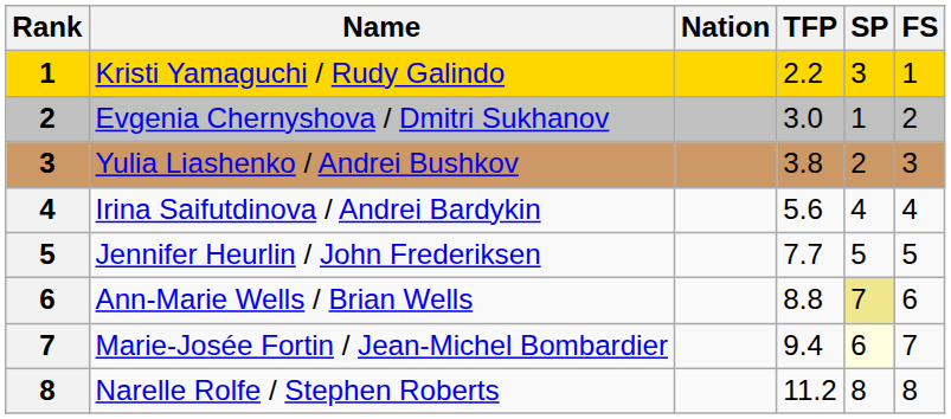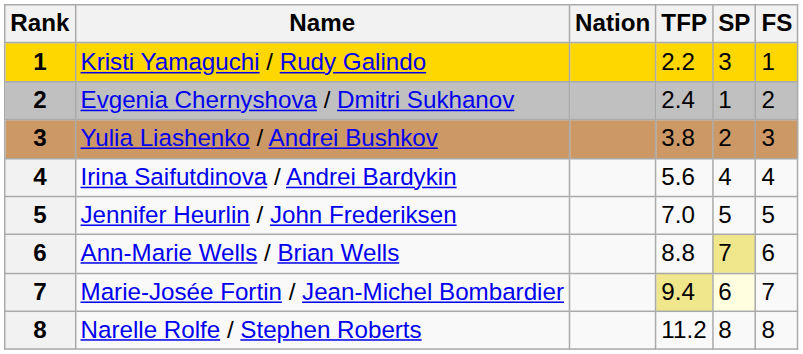 <table class="wikitable sortable">
 <tr>
 <th>Rank</th>
 <th>Name</th>
 <th>Nation</th>
 <th>TFP</th>
 <th>SP</th>
 <th>FS</th>
 </tr>
 <tr bgcolor=gold>
 <td align=center><strong>1</strong></td>
 <td><a href='#'>Kristi Yamaguchi</a> / <a href='#'>Rudy Galindo</a></td>
 <td></td>
 <td>2.2</td>
 <td>3</td>
 <td>1</td>
 </tr>
 <tr bgcolor=silver>
 <td align=center><strong>2</strong></td>
 <td><a href='#'>Evgenia Chernyshova</a> / <a href='#'>Dmitri Sukhanov</a></td>
 <td></td>
-<td>3.0</td>
+<td>2.4</td>
 <td>1</td>
 <td>2</td>
 </tr>
 <tr bgcolor=cc9966>
 <td align=center><strong>3</strong></td>
 <td><a href='#'>Yulia Liashenko</a> / <a href='#'>Andrei Bushkov</a></td>
 <td></td>
 <td>3.8</td>
 <td>2</td>
 <td>3</td>
 </tr>
 <tr>
 <th>4</th>
 <td><a href='#'>Irina Saifutdinova</a> / <a href='#'>Andrei Bardykin</a></td>
 <td></td>
 <td>5.6</td>
 <td>4</td>
 <td>4</td>
 </tr>
 <tr>
 <th>5</th>
 <td><a href='#'>Jennifer Heurlin</a> / <a href='#'>John Frederiksen</a></td>
 <td></td>
-<td>7.7</td>
+<td>7.0</td>
 <td>5</td>
 <td>5</td>
 </tr>
 <tr>
 <th>6</th>
 <td><a href='#'>Ann-Marie Wells</a> / <a href='#'>Brian Wells</a></td>
 <td></td>
 <td>8.8</td>
 <td style="background: khaki;">7</td>
 <td>6</td>
 </tr>
 <tr>
 <th>7</th>
 <td><a href='#'>Marie-Josée Fortin</a> / <a href='#'>Jean-Michel Bombardier</a></td>
 <td></td>
-<td>9.4</td>
+<td style="background: khaki;">9.4</td>
 <td style="background: lightyellow;">6</td>
 <td>7</td>
 </tr>
 <tr>
 <th>8</th>
 <td><a href='#'>Narelle Rolfe</a> / <a href='#'>Stephen Roberts</a></td>
 <td></td>
 <td>11.2</td>
 <td>8</td>
 <td>8</td>
 </tr>
 </table>
